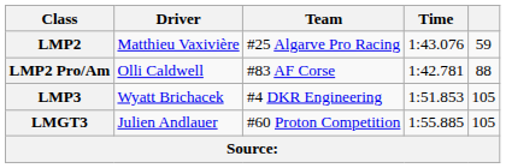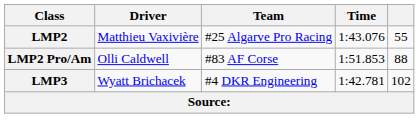 <table class="wikitable" style="font-size:85%;">
 <tr>
 <th>Class</th>
 <th>Driver</th>
 <th>Team</th>
 <th>Time</th>
 <th></th>
 </tr>
 <tr>
 <th>LMP2</th>
 <td> <a href='#'>Matthieu Vaxivière</a></td>
 <td> #25 <a href='#'>Algarve Pro Racing</a></td>
 <td>1:43.076</td>
-<td align="center">59</td>
+<td align="center">55</td>
 </tr>
 <tr>
 <th>LMP2 Pro/Am</th>
 <td> <a href='#'>Olli Caldwell</a></td>
 <td> #83 <a href='#'>AF Corse</a></td>
-<td>1:42.781</td>
+<td>1:51.853</td>
 <td align="center">88</td>
 </tr>
 <tr>
 <th>LMP3</th>
 <td> <a href='#'>Wyatt Brichacek</a></td>
 <td> #4 <a href='#'>DKR Engineering</a></td>
-<td>1:51.853</td>
-<td align="center">105</td>
-</tr>
-<tr>
-<th>LMGT3</th>
-<td> <a href='#'>Julien Andlauer</a></td>
-<td> #60 <a href='#'>Proton Competition</a></td>
-<td>1:55.885</td>
-<td align="center">105</td>
+<td>1:42.781</td>
+<td align="center">102</td>
 </tr>
 <tr>
 <th colspan="5">Source:</th>
 </tr>
 </table>
